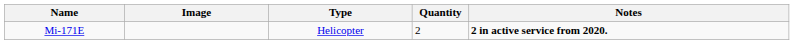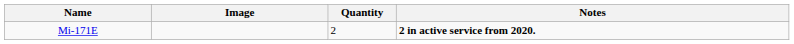 <table class="wikitable" style="width:90%;">
 <tr>
 <th style="width:15%;">Name</th>
 <th style="width:18%;">Image</th>
-<th style="width:18%;">Type</th>
 <th style="width:7%;">Quantity</th>
 <th style="width:40%;">Notes</th>
 </tr>
 <tr>
 <td ! style="text-align: center;"><a href='#'>Mi-171E</a></td>
 <td></td>
-<td style="text-align: center;" !><a href='#'>Helicopter</a></td>
 <td>2</td>
 <td><strong>2 in active service from 2020.</strong></td>
 </tr>
 </table>
